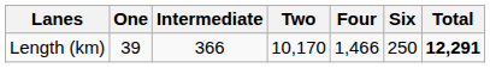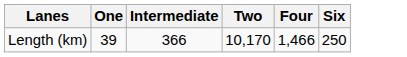 <table class="sortable wikitable" style="text-align:center;" style="font-size: 100%">
 <tr>
 <th>Lanes</th>
 <th>One</th>
 <th>Intermediate</th>
 <th>Two</th>
 <th>Four</th>
 <th>Six</th>
-<th><strong>Total</strong></th>
 </tr>
 <tr>
 <td>Length (km)</td>
 <td>39</td>
 <td>366</td>
 <td>10,170</td>
 <td>1,466</td>
 <td>250</td>
-<td><strong>12,291</strong></td>
 </tr>
 </table>
